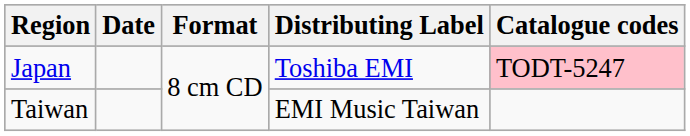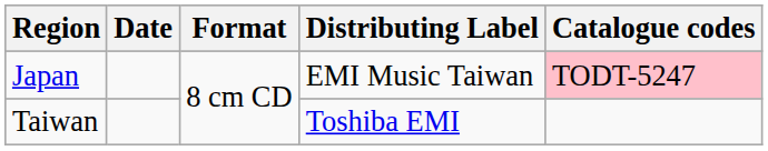 <table class="wikitable">
 <tr>
 <th>Region</th>
 <th>Date</th>
 <th>Format</th>
 <th>Distributing Label</th>
 <th>Catalogue codes</th>
 </tr>
 <tr>
 <td rowspan="1"><a href='#'>Japan</a></td>
 <td></td>
 <td rowspan="2">8 cm CD</td>
-<td rowspan="1"><a href='#'>Toshiba EMI</a></td>
+<td rowspan="1">EMI Music Taiwan</td>
 <td rowspan="1" style="background: pink;">TODT-5247</td>
 </tr>
 <tr>
 <td rowspan="1">Taiwan</td>
 <td></td>
-<td rowspan="1">EMI Music Taiwan</td>
+<td rowspan="1"><a href='#'>Toshiba EMI</a></td>
 <td rowspan="1"></td>
 </tr>
 </table>
